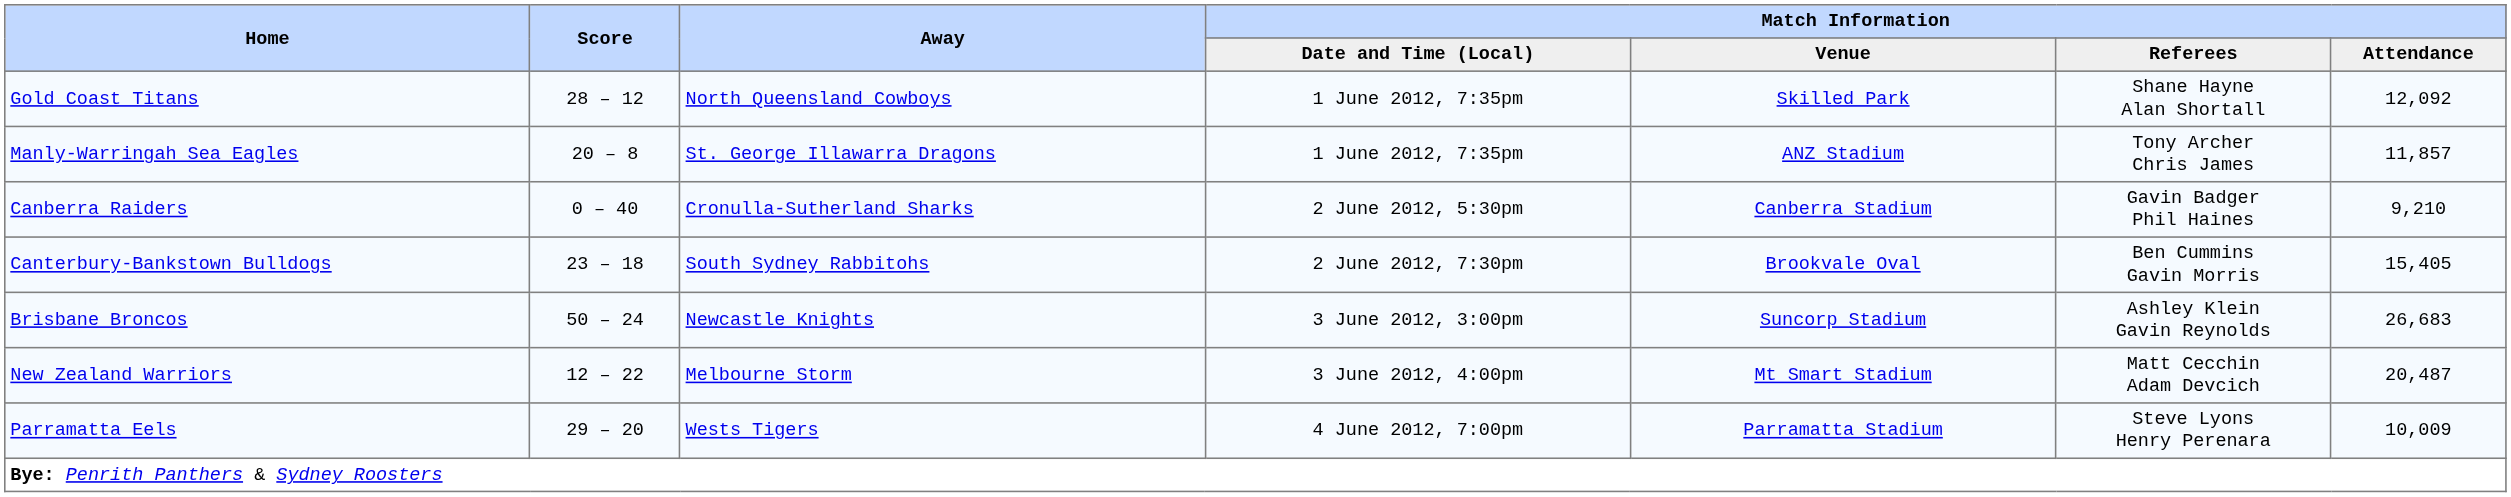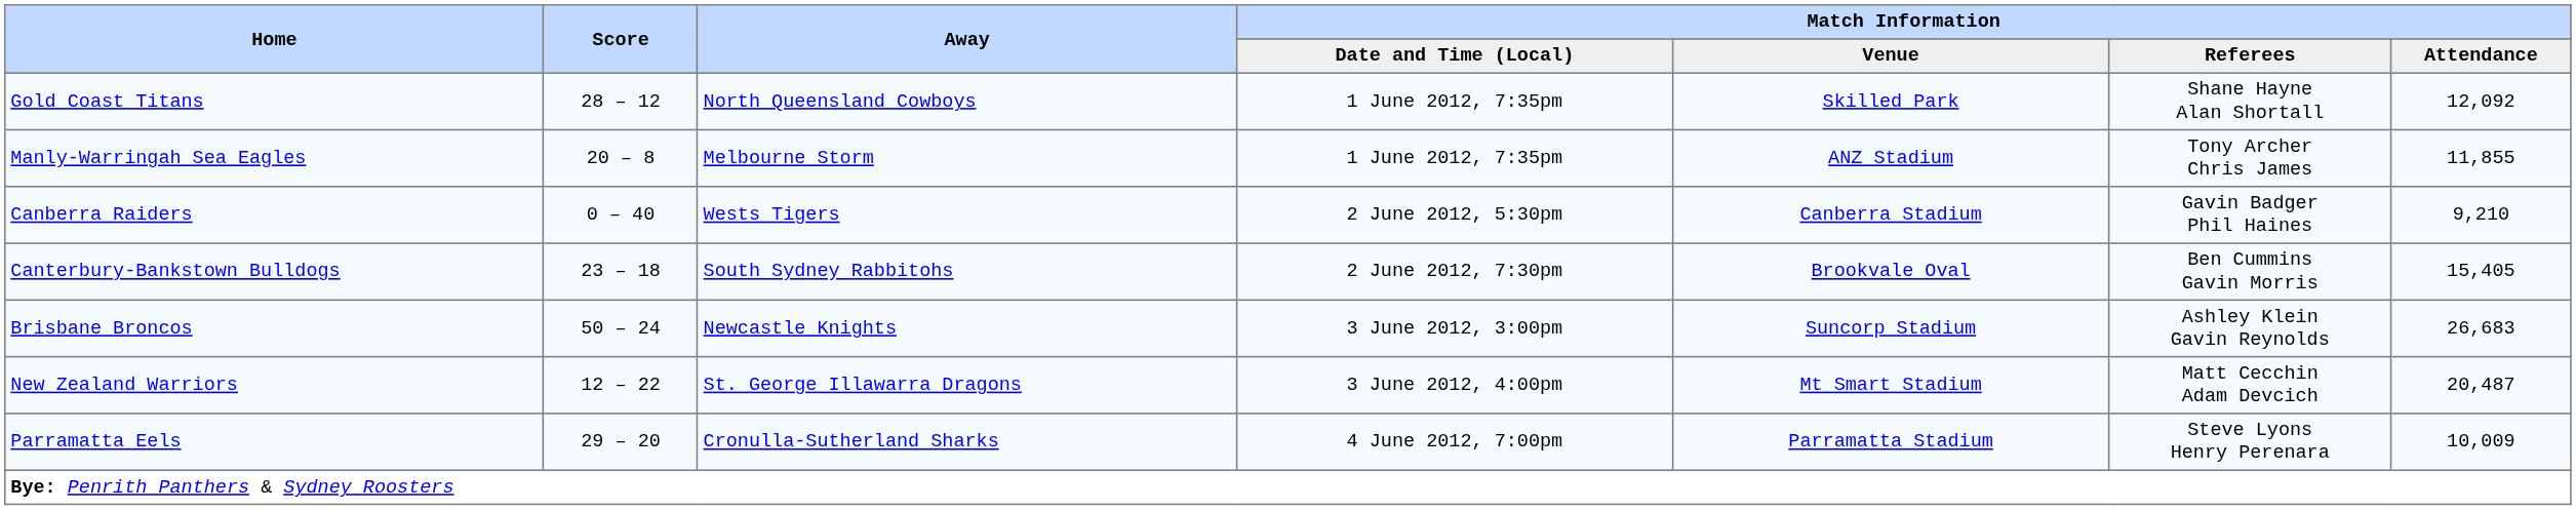 <table border="1" cellpadding="3" cellspacing="0" style="border-collapse:collapse; font-size:90%; width:100%;">
 <tr style="background:#c1d8ff;">
 <th rowspan="2" style="width:21%;">Home</th>
 <th rowspan="2" style="width:6%;">Score</th>
 <th rowspan="2" style="width:21%;">Away</th>
 <th colspan=6>Match Information</th>
 </tr>
 <tr style="background:#efefef;">
 <th width=17%>Date and Time (Local)</th>
 <th width=17%>Venue</th>
 <th width=11%>Referees</th>
 <th width=7%>Attendance</th>
 </tr>
 <tr style="text-align:center; background:#f5faff;">
 <td align=left> <a href='#'>Gold Coast Titans</a></td>
 <td>28 – 12</td>
 <td align=left> <a href='#'>North Queensland Cowboys</a></td>
 <td>1 June 2012, 7:35pm</td>
 <td><a href='#'>Skilled Park</a></td>
 <td>Shane Hayne <br> Alan Shortall</td>
 <td>12,092</td>
 </tr>
 <tr style="text-align:center; background:#f5faff;">
 <td align=left> <a href='#'>Manly-Warringah Sea Eagles</a></td>
 <td>20 – 8</td>
-<td align=left> <a href='#'>St. George Illawarra Dragons</a></td>
+<td align=left> <a href='#'>Melbourne Storm</a></td>
 <td>1 June 2012, 7:35pm</td>
 <td><a href='#'>ANZ Stadium</a></td>
 <td>Tony Archer <br> Chris James</td>
-<td>11,857</td>
+<td>11,855</td>
 </tr>
 <tr style="text-align:center; background:#f5faff;">
 <td align=left> <a href='#'>Canberra Raiders</a></td>
 <td>0 – 40</td>
-<td align=left> <a href='#'>Cronulla-Sutherland Sharks</a></td>
+<td align=left> <a href='#'>Wests Tigers</a></td>
 <td>2 June 2012, 5:30pm</td>
 <td><a href='#'>Canberra Stadium</a></td>
 <td>Gavin Badger <br> Phil Haines</td>
 <td>9,210</td>
 </tr>
 <tr style="text-align:center; background:#f5faff;">
 <td align=left> <a href='#'>Canterbury-Bankstown Bulldogs</a></td>
 <td>23 – 18</td>
 <td align=left> <a href='#'>South Sydney Rabbitohs</a></td>
 <td>2 June 2012, 7:30pm</td>
 <td><a href='#'>Brookvale Oval</a></td>
 <td>Ben Cummins <br> Gavin Morris</td>
 <td>15,405</td>
 </tr>
 <tr style="text-align:center; background:#f5faff;">
 <td align=left> <a href='#'>Brisbane Broncos</a></td>
 <td>50 – 24</td>
 <td align=left> <a href='#'>Newcastle Knights</a></td>
 <td>3 June 2012, 3:00pm</td>
 <td><a href='#'>Suncorp Stadium</a></td>
 <td>Ashley Klein <br> Gavin Reynolds</td>
 <td>26,683</td>
 </tr>
 <tr style="text-align:center; background:#f5faff;">
 <td align=left> <a href='#'>New Zealand Warriors</a></td>
 <td>12 – 22</td>
-<td align=left> <a href='#'>Melbourne Storm</a></td>
+<td align=left> <a href='#'>St. George Illawarra Dragons</a></td>
 <td>3 June 2012, 4:00pm</td>
 <td><a href='#'>Mt Smart Stadium</a></td>
 <td>Matt Cecchin <br> Adam Devcich</td>
 <td>20,487</td>
 </tr>
 <tr style="text-align:center; background:#f5faff;">
 <td align=left> <a href='#'>Parramatta Eels</a></td>
 <td>29 – 20</td>
-<td align=left> <a href='#'>Wests Tigers</a></td>
+<td align=left> <a href='#'>Cronulla-Sutherland Sharks</a></td>
 <td>4 June 2012, 7:00pm</td>
 <td><a href='#'>Parramatta Stadium</a></td>
 <td>Steve Lyons <br> Henry Perenara</td>
 <td>10,009</td>
 </tr>
 <tr>
 <td colspan="7" style="text-align:left;"><strong>Bye:</strong>  <em><a href='#'>Penrith Panthers</a></em> &  <em><a href='#'>Sydney Roosters</a></em></td>
 </tr>
 </table>
